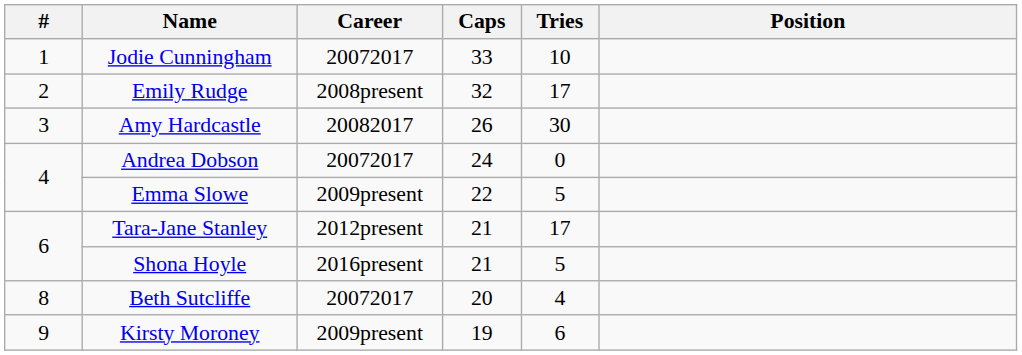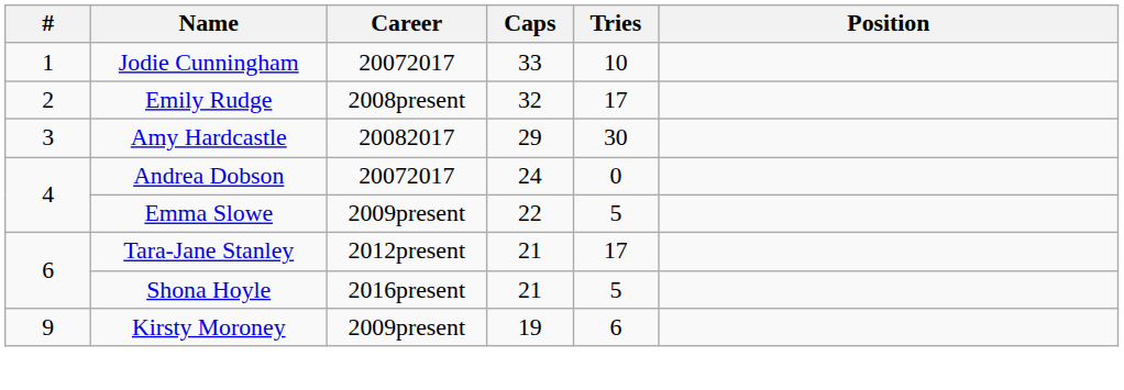 <table class="wikitable sortable" style="text-align:center;">
 <tr>
 <th width=50px>#</th>
 <th style="width:150px;">Name</th>
 <th style="width:100px;">Career</th>
 <th width=50px>Caps</th>
 <th width=50px>Tries</th>
 <th width=300px>Position</th>
 </tr>
 <tr>
 <td>1</td>
 <td><a href='#'>Jodie Cunningham</a></td>
 <td>20072017</td>
 <td>33</td>
 <td>10</td>
 <td></td>
 </tr>
 <tr>
 <td>2</td>
 <td><a href='#'>Emily Rudge</a></td>
 <td>2008present</td>
 <td>32</td>
 <td>17</td>
 <td></td>
 </tr>
 <tr>
 <td>3</td>
 <td><a href='#'>Amy Hardcastle</a></td>
 <td>20082017</td>
-<td>26</td>
+<td>29</td>
 <td>30</td>
 <td></td>
 </tr>
 <tr>
 <td rowspan=2>4</td>
 <td><a href='#'>Andrea Dobson</a></td>
 <td>20072017</td>
 <td>24</td>
 <td>0</td>
 <td></td>
 </tr>
 <tr>
 <td><a href='#'>Emma Slowe</a></td>
 <td>2009present</td>
 <td>22</td>
 <td>5</td>
 <td></td>
 </tr>
 <tr>
 <td rowspan=2>6</td>
 <td><a href='#'>Tara-Jane Stanley</a></td>
 <td>2012present</td>
 <td>21</td>
 <td>17</td>
 <td></td>
 </tr>
 <tr>
 <td><a href='#'>Shona Hoyle</a></td>
 <td>2016present</td>
 <td>21</td>
 <td>5</td>
 <td></td>
 </tr>
 <tr>
-<td>8</td>
-<td><a href='#'>Beth Sutcliffe</a></td>
-<td>20072017</td>
-<td>20</td>
-<td>4</td>
-<td></td>
-</tr>
-<tr>
 <td>9</td>
 <td><a href='#'>Kirsty Moroney</a></td>
 <td>2009present</td>
 <td>19</td>
 <td>6</td>
 <td></td>
 </tr>
 </table>
